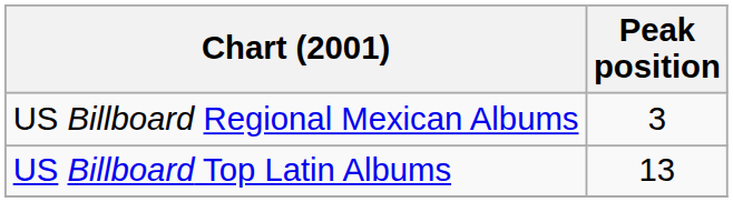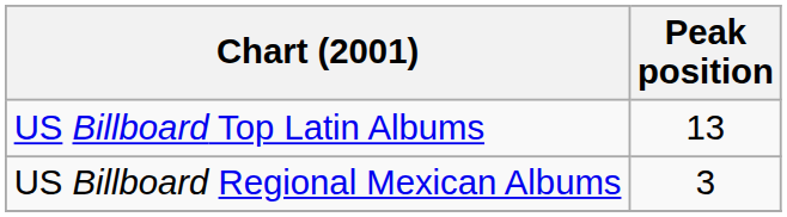 <table class="wikitable">
 <tr>
 <th align="left">Chart (2001)</th>
 <th align="left">Peak<br>position</th>
 </tr>
 <tr>
+<td align="left"><a href='#'>US</a> <a href='#'><em>Billboard</em> Top Latin Albums</a></td>
+<td align="center">13</td>
+</tr>
+<tr>
 <td align="left">US <em>Billboard</em> <a href='#'>Regional Mexican Albums</a></td>
 <td align="center">3</td>
 </tr>
 <tr>
-<td align="left"><a href='#'>US</a> <a href='#'><em>Billboard</em> Top Latin Albums</a></td>
-<td align="center">13</td>
-</tr>
-<tr>
 </tr>
 </table>
